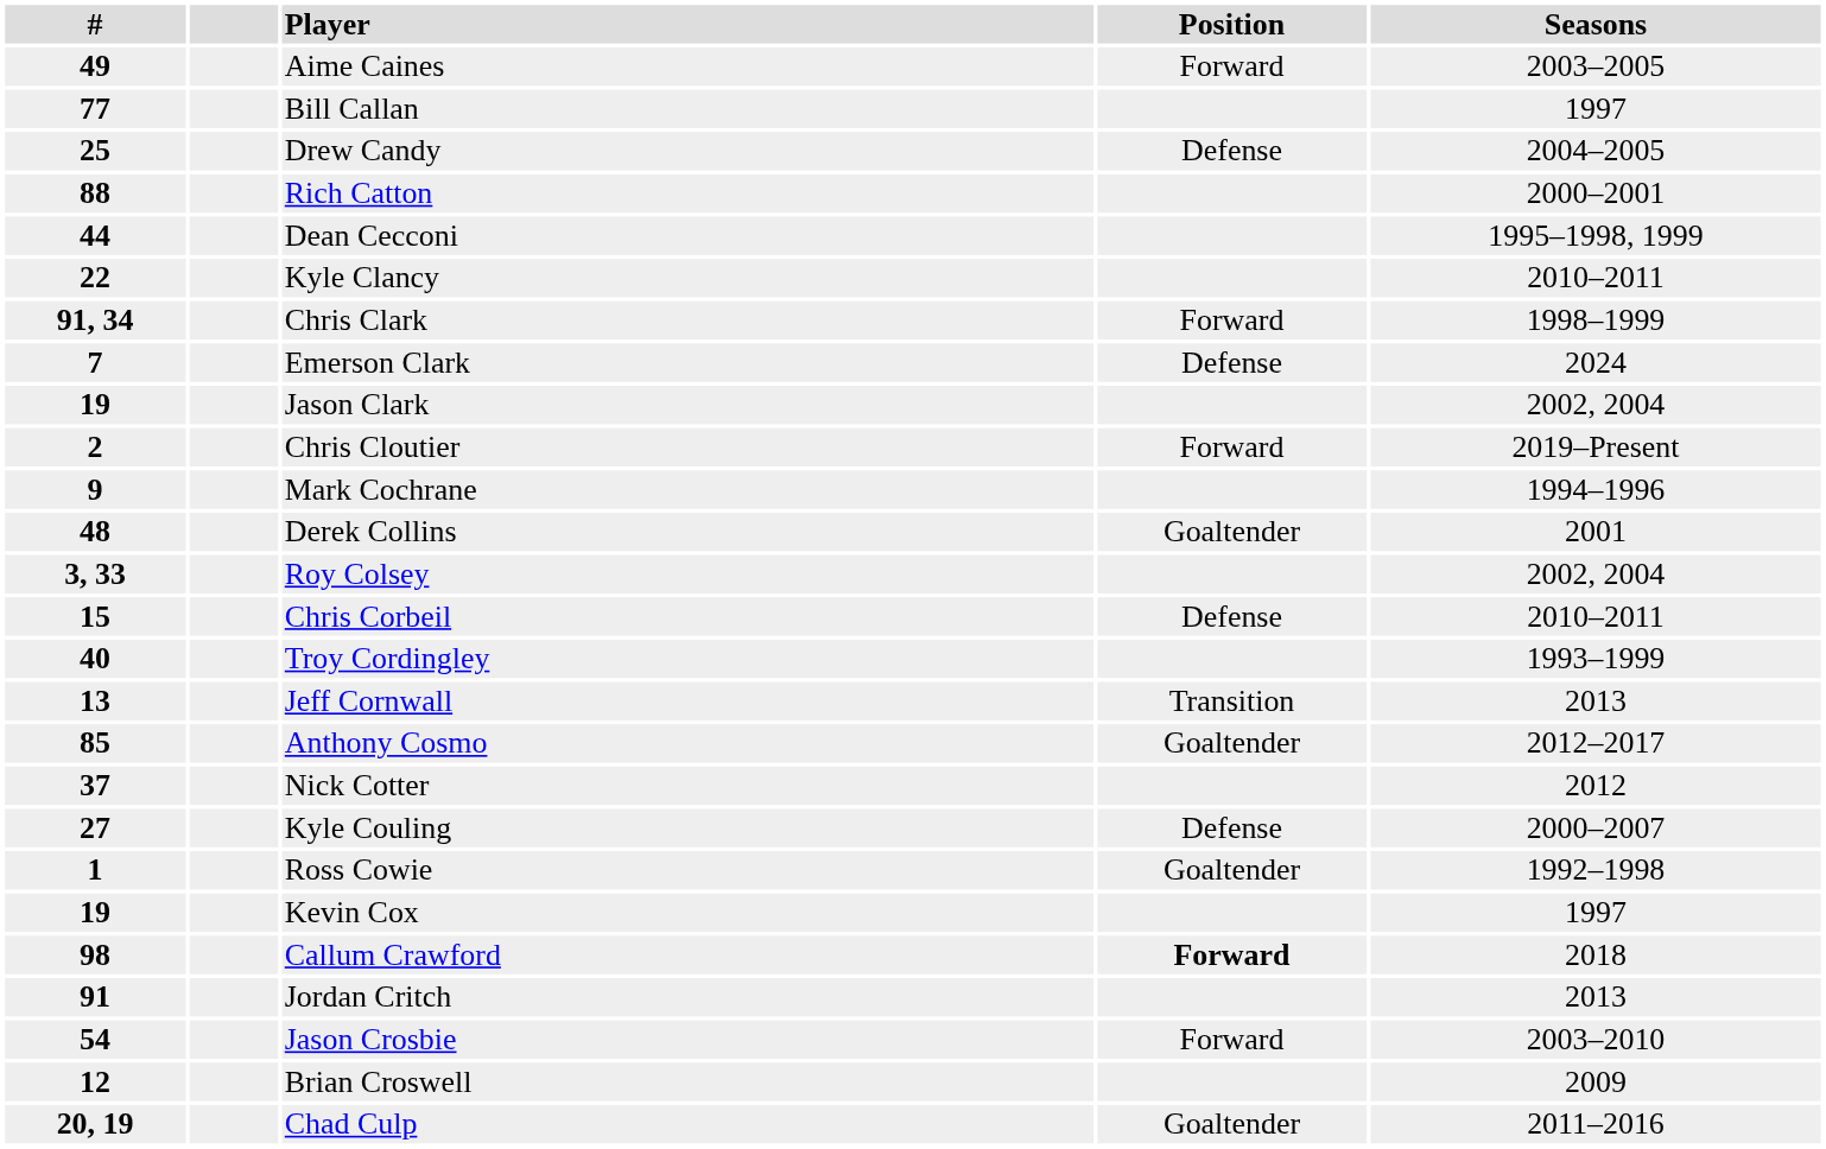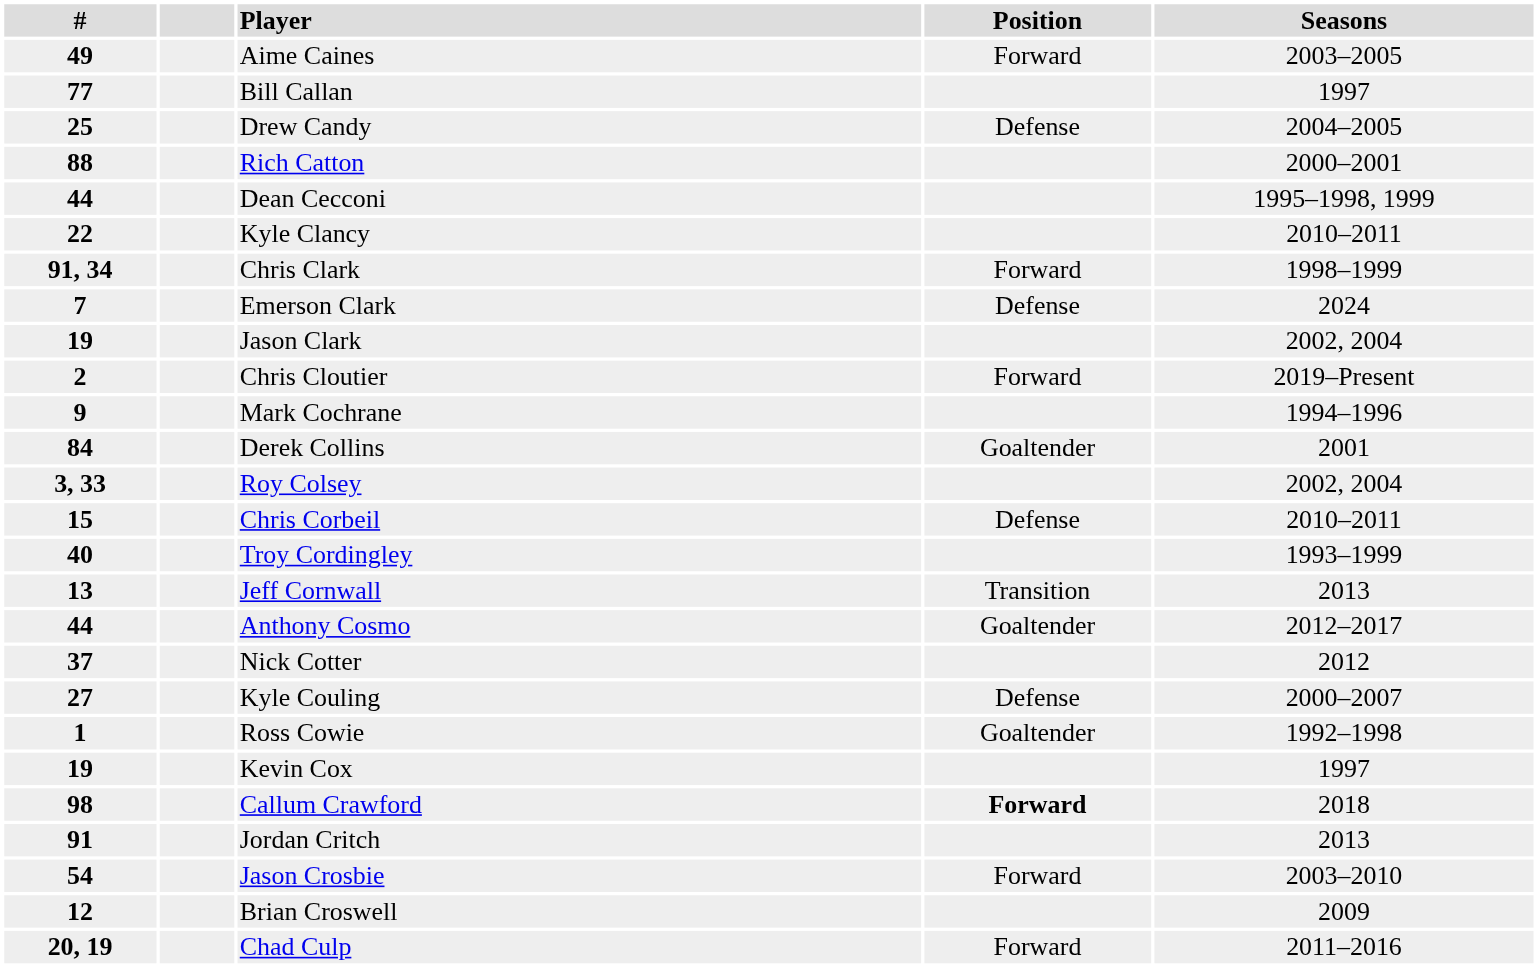 <table width=75%>
 <tr bgcolor="#dddddd">
 <th width=10%>#</th>
 <th width=5%></th>
 <td align=left!!width=10%><strong>Player</strong></td>
 <th width=15%>Position</th>
 <th width=25%>Seasons</th>
 </tr>
 <tr bgcolor="#eeeeee">
 <td align=center><strong>49</strong></td>
 <td align=center></td>
 <td>Aime Caines</td>
 <td align=center>Forward</td>
 <td align=center>2003–2005</td>
 </tr>
 <tr bgcolor="#eeeeee">
 <td align=center><strong>77</strong></td>
 <td align=center></td>
 <td>Bill Callan</td>
 <td align=center></td>
 <td align=center>1997</td>
 </tr>
 <tr bgcolor="#eeeeee">
 <td align=center><strong>25</strong></td>
 <td align=center></td>
 <td>Drew Candy</td>
 <td align=center>Defense</td>
 <td align=center>2004–2005</td>
 </tr>
 <tr bgcolor="#eeeeee">
 <td align=center><strong>88</strong></td>
 <td align=center></td>
 <td><a href='#'>Rich Catton</a></td>
 <td align=center></td>
 <td align=center>2000–2001</td>
 </tr>
 <tr bgcolor="#eeeeee">
 <td align=center><strong>44</strong></td>
 <td align=center></td>
 <td>Dean Cecconi</td>
 <td align=center></td>
 <td align=center>1995–1998, 1999</td>
 </tr>
 <tr bgcolor="#eeeeee">
 <td align=center><strong>22</strong></td>
 <td align=center></td>
 <td>Kyle Clancy</td>
 <td align=center></td>
 <td align=center>2010–2011</td>
 </tr>
 <tr bgcolor="#eeeeee">
 <td align=center><strong>91, 34</strong></td>
 <td align=center></td>
 <td>Chris Clark</td>
 <td align=center>Forward</td>
 <td align=center>1998–1999</td>
 </tr>
 <tr bgcolor="#eeeeee">
 <td align=center><strong>7</strong></td>
 <td align=center></td>
 <td>Emerson Clark</td>
 <td align=center>Defense</td>
 <td align=center>2024</td>
 </tr>
 <tr bgcolor="#eeeeee">
 <td align=center><strong>19</strong></td>
 <td align=center></td>
 <td>Jason Clark</td>
 <td align=center></td>
 <td align=center>2002, 2004</td>
 </tr>
 <tr bgcolor="#eeeeee">
 <td align=center><strong>2</strong></td>
 <td align=center></td>
 <td>Chris Cloutier</td>
 <td align=center>Forward</td>
 <td align=center>2019–Present</td>
 </tr>
 <tr bgcolor="#eeeeee">
 <td align=center><strong>9</strong></td>
 <td align=center></td>
 <td>Mark Cochrane</td>
 <td align=center></td>
 <td align=center>1994–1996</td>
 </tr>
 <tr bgcolor="#eeeeee">
-<td align=center><strong>48</strong></td>
+<td align=center><strong>84</strong></td>
 <td align=center></td>
 <td>Derek Collins</td>
 <td align=center>Goaltender</td>
 <td align=center>2001</td>
 </tr>
 <tr bgcolor="#eeeeee">
 <td align=center><strong>3, 33</strong></td>
 <td align=center></td>
 <td><a href='#'>Roy Colsey</a></td>
 <td align=center></td>
 <td align=center>2002, 2004</td>
 </tr>
 <tr bgcolor="#eeeeee">
 <td align=center><strong>15</strong></td>
 <td align=center></td>
 <td><a href='#'>Chris Corbeil</a></td>
 <td align=center>Defense</td>
 <td align=center>2010–2011</td>
 </tr>
 <tr bgcolor="#eeeeee">
 <td align=center><strong>40</strong></td>
 <td align=center></td>
 <td><a href='#'>Troy Cordingley</a></td>
 <td align=center></td>
 <td align=center>1993–1999</td>
 </tr>
 <tr bgcolor="#eeeeee">
 <td align=center><strong>13</strong></td>
 <td align=center></td>
 <td><a href='#'>Jeff Cornwall</a></td>
 <td align=center>Transition</td>
 <td align=center>2013</td>
 </tr>
 <tr bgcolor="#eeeeee">
-<td align=center><strong>85</strong></td>
+<td align=center><strong>44</strong></td>
 <td align=center></td>
 <td><a href='#'>Anthony Cosmo</a></td>
 <td align=center>Goaltender</td>
 <td align=center>2012–2017</td>
 </tr>
 <tr bgcolor="#eeeeee">
 <td align=center><strong>37</strong></td>
 <td align=center></td>
 <td>Nick Cotter</td>
 <td align=center></td>
 <td align=center>2012</td>
 </tr>
 <tr bgcolor="#eeeeee">
 <td align=center><strong>27</strong></td>
 <td align=center></td>
 <td>Kyle Couling</td>
 <td align=center>Defense</td>
 <td align=center>2000–2007</td>
 </tr>
 <tr bgcolor="#eeeeee">
 <td align=center><strong>1</strong></td>
 <td align=center></td>
 <td>Ross Cowie</td>
 <td align=center>Goaltender</td>
 <td align=center>1992–1998</td>
 </tr>
 <tr bgcolor="#eeeeee">
 <td align=center><strong>19 </strong></td>
 <td align=center></td>
 <td>Kevin Cox</td>
 <td align=center></td>
 <td align=center>1997</td>
 </tr>
 <tr bgcolor="#eeeeee">
 <td align=center><strong>98</strong></td>
 <td align=center></td>
 <td><a href='#'>Callum Crawford</a></td>
 <td align=center><strong>Forward</strong></td>
 <td align=center>2018</td>
 </tr>
 <tr bgcolor="#eeeeee">
 <td align=center><strong>91</strong></td>
 <td align=center></td>
 <td>Jordan Critch</td>
 <td align=center></td>
 <td align=center>2013</td>
 </tr>
 <tr bgcolor="#eeeeee">
 <td align=center><strong>54</strong></td>
 <td align=center></td>
 <td><a href='#'>Jason Crosbie</a></td>
 <td align=center>Forward</td>
 <td align=center>2003–2010</td>
 </tr>
 <tr bgcolor="#eeeeee">
 <td align=center><strong>12</strong></td>
 <td align=center></td>
 <td>Brian Croswell</td>
 <td align=center></td>
 <td align=center>2009</td>
 </tr>
 <tr bgcolor="#eeeeee">
 <td align=center><strong>20, 19</strong></td>
 <td align=center></td>
 <td><a href='#'>Chad Culp</a></td>
-<td align=center>Goaltender</td>
+<td align=center>Forward</td>
 <td align=center>2011–2016</td>
 </tr>
 </table>
